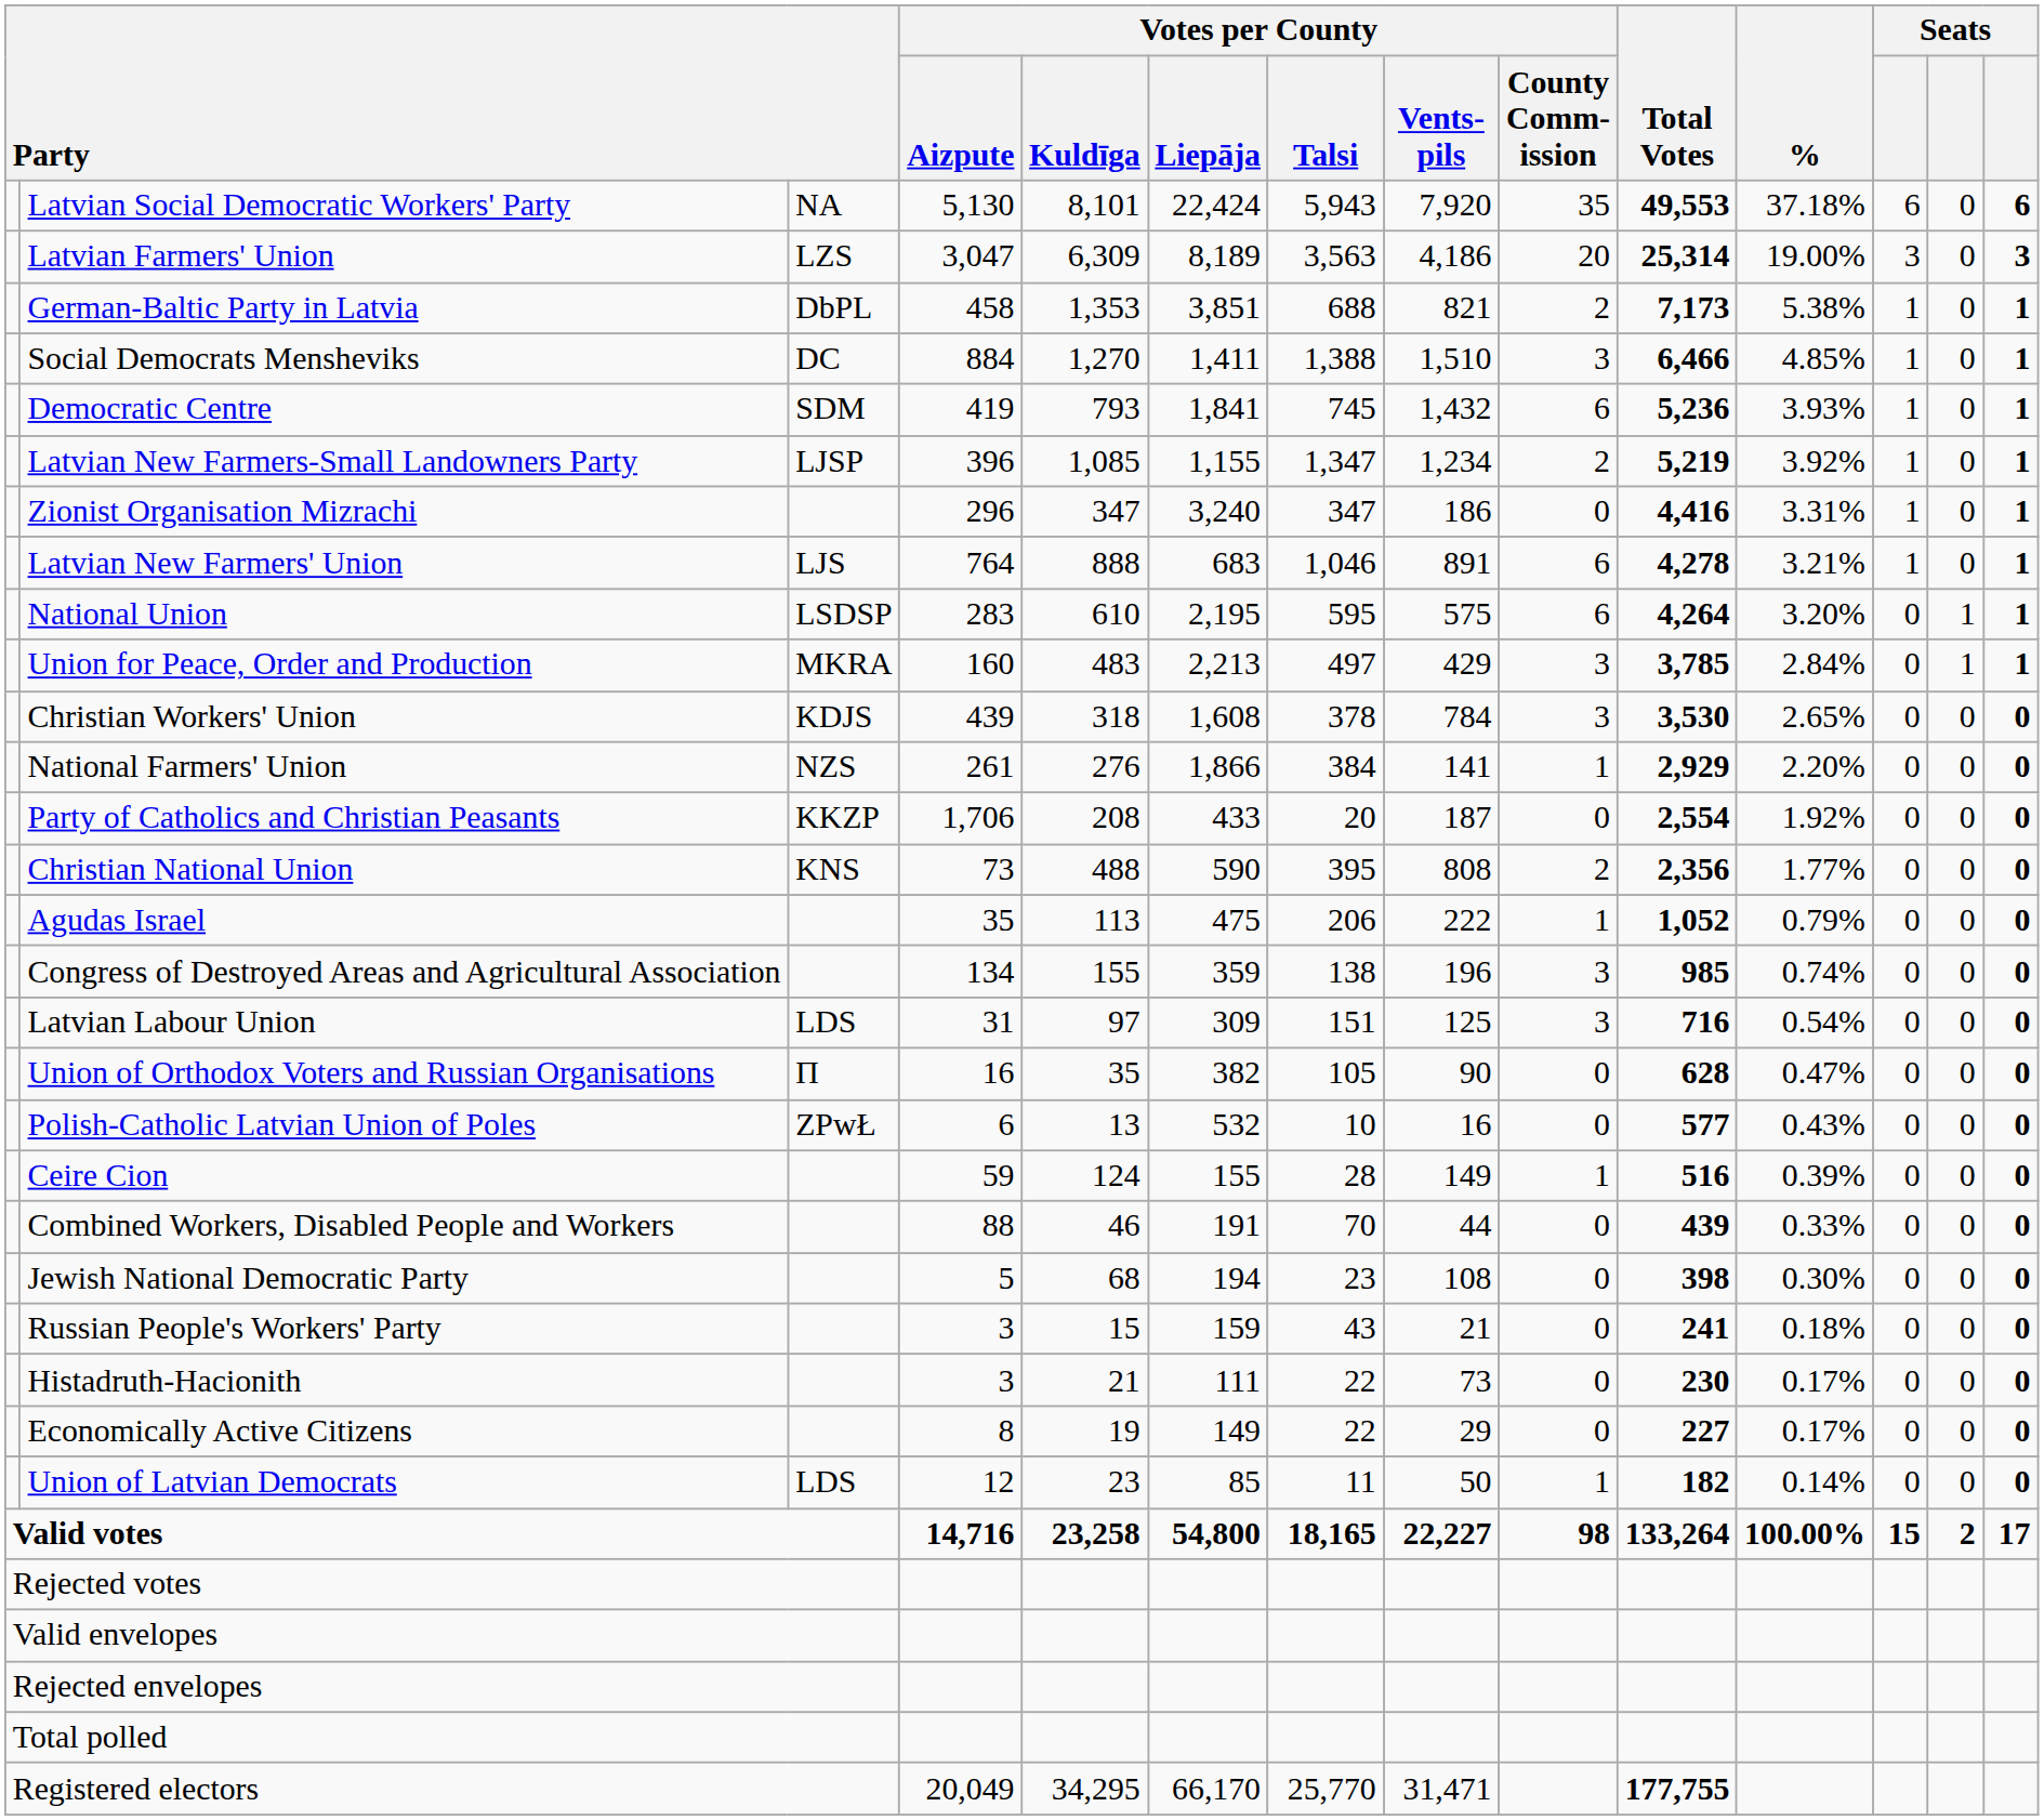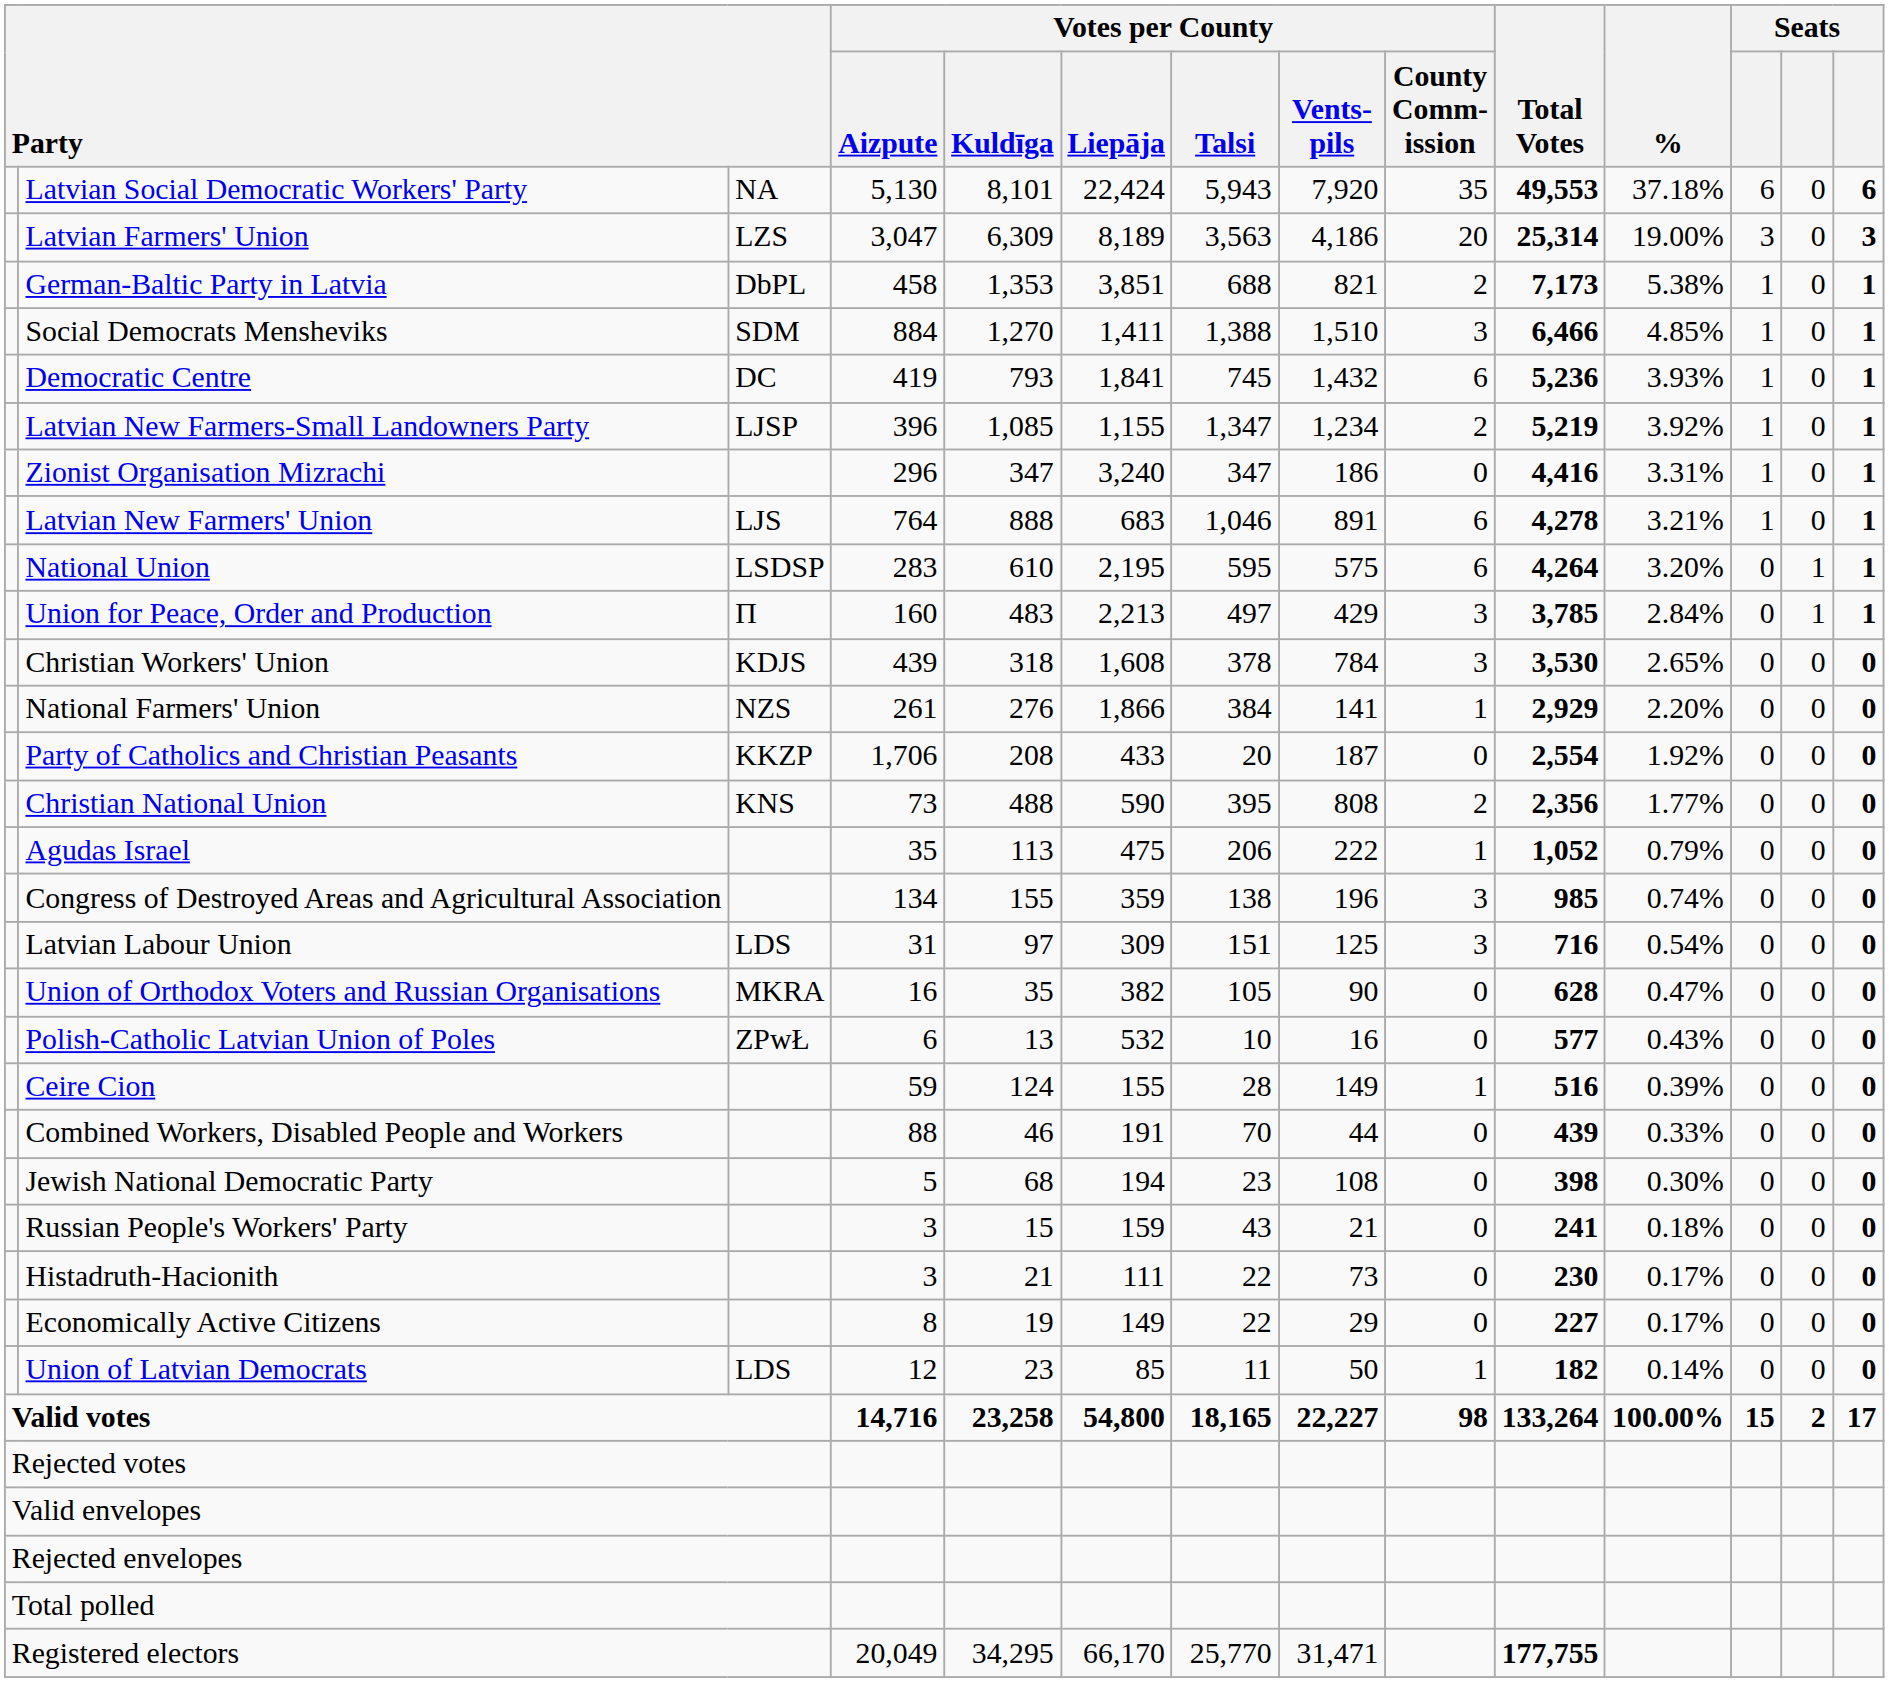 <table class="wikitable" border="1" style="text-align:right;">
 <tr>
 <th style="text-align:left;" valign=bottom rowspan=2 colspan=3>Party</th>
 <th colspan=6>Votes per County</th>
 <th align=center valign=bottom rowspan=2 width="50">Total Votes</th>
 <th align=center valign=bottom rowspan=2 width="50">%</th>
 <th colspan=3>Seats</th>
 </tr>
 <tr>
 <th align=center valign=bottom width="50"><a href='#'>Aizpute</a></th>
 <th align=center valign=bottom width="50"><a href='#'>Kuldīga</a></th>
 <th align=center valign=bottom width="50"><a href='#'>Liepāja</a></th>
 <th align=center valign=bottom width="50"><a href='#'>Talsi</a></th>
 <th align=center valign=bottom width="50"><a href='#'>Vents- pils</a></th>
 <th align=center valign=bottom width="50">County Comm- ission</th>
 <th align=center valign=bottom width="20"><small></small></th>
 <th align=center valign=bottom width="20"><small><a href='#'></a></small></th>
 <th align=center valign=bottom width="20"><small></small></th>
 </tr>
 <tr>
 <td></td>
 <td align=left style="white-space: nowrap;"><a href='#'>Latvian Social Democratic Workers' Party</a></td>
 <td align=left>NA</td>
 <td>5,130</td>
 <td>8,101</td>
 <td>22,424</td>
 <td>5,943</td>
 <td>7,920</td>
 <td>35</td>
 <td><strong>49,553</strong></td>
 <td>37.18%</td>
 <td>6</td>
 <td>0</td>
 <td><strong>6</strong></td>
 </tr>
 <tr>
 <td></td>
 <td align=left><a href='#'>Latvian Farmers' Union</a></td>
 <td align=left>LZS</td>
 <td>3,047</td>
 <td>6,309</td>
 <td>8,189</td>
 <td>3,563</td>
 <td>4,186</td>
 <td>20</td>
 <td><strong>25,314</strong></td>
 <td>19.00%</td>
 <td>3</td>
 <td>0</td>
 <td><strong>3</strong></td>
 </tr>
 <tr>
 <td></td>
 <td align=left><a href='#'>German-Baltic Party in Latvia</a></td>
 <td align=left>DbPL</td>
 <td>458</td>
 <td>1,353</td>
 <td>3,851</td>
 <td>688</td>
 <td>821</td>
 <td>2</td>
 <td><strong>7,173</strong></td>
 <td>5.38%</td>
 <td>1</td>
 <td>0</td>
 <td><strong>1</strong></td>
 </tr>
 <tr>
 <td></td>
 <td align=left>Social Democrats Mensheviks</td>
-<td align=left>DC</td>
+<td align=left>SDM</td>
 <td>884</td>
 <td>1,270</td>
 <td>1,411</td>
 <td>1,388</td>
 <td>1,510</td>
 <td>3</td>
 <td><strong>6,466</strong></td>
 <td>4.85%</td>
 <td>1</td>
 <td>0</td>
 <td><strong>1</strong></td>
 </tr>
 <tr>
 <td></td>
 <td align=left><a href='#'>Democratic Centre</a></td>
-<td align=left>SDM</td>
+<td align=left>DC</td>
 <td>419</td>
 <td>793</td>
 <td>1,841</td>
 <td>745</td>
 <td>1,432</td>
 <td>6</td>
 <td><strong>5,236</strong></td>
 <td>3.93%</td>
 <td>1</td>
 <td>0</td>
 <td><strong>1</strong></td>
 </tr>
 <tr>
 <td></td>
 <td align=left><a href='#'>Latvian New Farmers-Small Landowners Party</a></td>
 <td align=left>LJSP</td>
 <td>396</td>
 <td>1,085</td>
 <td>1,155</td>
 <td>1,347</td>
 <td>1,234</td>
 <td>2</td>
 <td><strong>5,219</strong></td>
 <td>3.92%</td>
 <td>1</td>
 <td>0</td>
 <td><strong>1</strong></td>
 </tr>
 <tr>
 <td></td>
 <td align=left><a href='#'>Zionist Organisation Mizrachi</a></td>
 <td align=left></td>
 <td>296</td>
 <td>347</td>
 <td>3,240</td>
 <td>347</td>
 <td>186</td>
 <td>0</td>
 <td><strong>4,416</strong></td>
 <td>3.31%</td>
 <td>1</td>
 <td>0</td>
 <td><strong>1</strong></td>
 </tr>
 <tr>
 <td></td>
 <td align=left><a href='#'>Latvian New Farmers' Union</a></td>
 <td align=left>LJS</td>
 <td>764</td>
 <td>888</td>
 <td>683</td>
 <td>1,046</td>
 <td>891</td>
 <td>6</td>
 <td><strong>4,278</strong></td>
 <td>3.21%</td>
 <td>1</td>
 <td>0</td>
 <td><strong>1</strong></td>
 </tr>
 <tr>
 <td></td>
 <td align=left><a href='#'>National Union</a></td>
 <td align=left>LSDSP</td>
 <td>283</td>
 <td>610</td>
 <td>2,195</td>
 <td>595</td>
 <td>575</td>
 <td>6</td>
 <td><strong>4,264</strong></td>
 <td>3.20%</td>
 <td>0</td>
 <td>1</td>
 <td><strong>1</strong></td>
 </tr>
 <tr>
 <td></td>
 <td align=left><a href='#'>Union for Peace, Order and Production</a></td>
-<td align=left>MKRA</td>
+<td align=left>П</td>
 <td>160</td>
 <td>483</td>
 <td>2,213</td>
 <td>497</td>
 <td>429</td>
 <td>3</td>
 <td><strong>3,785</strong></td>
 <td>2.84%</td>
 <td>0</td>
 <td>1</td>
 <td><strong>1</strong></td>
 </tr>
 <tr>
 <td></td>
 <td align=left>Christian Workers' Union</td>
 <td align=left>KDJS</td>
 <td>439</td>
 <td>318</td>
 <td>1,608</td>
 <td>378</td>
 <td>784</td>
 <td>3</td>
 <td><strong>3,530</strong></td>
 <td>2.65%</td>
 <td>0</td>
 <td>0</td>
 <td><strong>0</strong></td>
 </tr>
 <tr>
 <td></td>
 <td align=left>National Farmers' Union</td>
 <td align=left>NZS</td>
 <td>261</td>
 <td>276</td>
 <td>1,866</td>
 <td>384</td>
 <td>141</td>
 <td>1</td>
 <td><strong>2,929</strong></td>
 <td>2.20%</td>
 <td>0</td>
 <td>0</td>
 <td><strong>0</strong></td>
 </tr>
 <tr>
 <td></td>
 <td align=left><a href='#'>Party of Catholics and Christian Peasants</a></td>
 <td align=left>KKZP</td>
 <td>1,706</td>
 <td>208</td>
 <td>433</td>
 <td>20</td>
 <td>187</td>
 <td>0</td>
 <td><strong>2,554</strong></td>
 <td>1.92%</td>
 <td>0</td>
 <td>0</td>
 <td><strong>0</strong></td>
 </tr>
 <tr>
 <td></td>
 <td align=left><a href='#'>Christian National Union</a></td>
 <td align=left>KNS</td>
 <td>73</td>
 <td>488</td>
 <td>590</td>
 <td>395</td>
 <td>808</td>
 <td>2</td>
 <td><strong>2,356</strong></td>
 <td>1.77%</td>
 <td>0</td>
 <td>0</td>
 <td><strong>0</strong></td>
 </tr>
 <tr>
 <td></td>
 <td align=left><a href='#'>Agudas Israel</a></td>
 <td align=left></td>
 <td>35</td>
 <td>113</td>
 <td>475</td>
 <td>206</td>
 <td>222</td>
 <td>1</td>
 <td><strong>1,052</strong></td>
 <td>0.79%</td>
 <td>0</td>
 <td>0</td>
 <td><strong>0</strong></td>
 </tr>
 <tr>
 <td></td>
 <td align=left>Congress of Destroyed Areas and Agricultural Association</td>
 <td align=left></td>
 <td>134</td>
 <td>155</td>
 <td>359</td>
 <td>138</td>
 <td>196</td>
 <td>3</td>
 <td><strong>985</strong></td>
 <td>0.74%</td>
 <td>0</td>
 <td>0</td>
 <td><strong>0</strong></td>
 </tr>
 <tr>
 <td></td>
 <td align=left>Latvian Labour Union</td>
 <td align=left>LDS</td>
 <td>31</td>
 <td>97</td>
 <td>309</td>
 <td>151</td>
 <td>125</td>
 <td>3</td>
 <td><strong>716</strong></td>
 <td>0.54%</td>
 <td>0</td>
 <td>0</td>
 <td><strong>0</strong></td>
 </tr>
 <tr>
 <td></td>
 <td align=left><a href='#'>Union of Orthodox Voters and Russian Organisations</a></td>
-<td align=left>П</td>
+<td align=left>MKRA</td>
 <td>16</td>
 <td>35</td>
 <td>382</td>
 <td>105</td>
 <td>90</td>
 <td>0</td>
 <td><strong>628</strong></td>
 <td>0.47%</td>
 <td>0</td>
 <td>0</td>
 <td><strong>0</strong></td>
 </tr>
 <tr>
 <td></td>
 <td align=left><a href='#'>Polish-Catholic Latvian Union of Poles</a></td>
 <td align=left>ZPwŁ</td>
 <td>6</td>
 <td>13</td>
 <td>532</td>
 <td>10</td>
 <td>16</td>
 <td>0</td>
 <td><strong>577</strong></td>
 <td>0.43%</td>
 <td>0</td>
 <td>0</td>
 <td><strong>0</strong></td>
 </tr>
 <tr>
 <td></td>
 <td align=left><a href='#'>Ceire Cion</a></td>
 <td align=left></td>
 <td>59</td>
 <td>124</td>
 <td>155</td>
 <td>28</td>
 <td>149</td>
 <td>1</td>
 <td><strong>516</strong></td>
 <td>0.39%</td>
 <td>0</td>
 <td>0</td>
 <td><strong>0</strong></td>
 </tr>
 <tr>
 <td></td>
 <td align=left>Combined Workers, Disabled People and Workers</td>
 <td align=left></td>
 <td>88</td>
 <td>46</td>
 <td>191</td>
 <td>70</td>
 <td>44</td>
 <td>0</td>
 <td><strong>439</strong></td>
 <td>0.33%</td>
 <td>0</td>
 <td>0</td>
 <td><strong>0</strong></td>
 </tr>
 <tr>
 <td></td>
 <td align=left>Jewish National Democratic Party</td>
 <td align=left></td>
 <td>5</td>
 <td>68</td>
 <td>194</td>
 <td>23</td>
 <td>108</td>
 <td>0</td>
 <td><strong>398</strong></td>
 <td>0.30%</td>
 <td>0</td>
 <td>0</td>
 <td><strong>0</strong></td>
 </tr>
 <tr>
 <td></td>
 <td align=left>Russian People's Workers' Party</td>
 <td align=left></td>
 <td>3</td>
 <td>15</td>
 <td>159</td>
 <td>43</td>
 <td>21</td>
 <td>0</td>
 <td><strong>241</strong></td>
 <td>0.18%</td>
 <td>0</td>
 <td>0</td>
 <td><strong>0</strong></td>
 </tr>
 <tr>
 <td></td>
 <td align=left>Histadruth-Hacionith</td>
 <td align=left></td>
 <td>3</td>
 <td>21</td>
 <td>111</td>
 <td>22</td>
 <td>73</td>
 <td>0</td>
 <td><strong>230</strong></td>
 <td>0.17%</td>
 <td>0</td>
 <td>0</td>
 <td><strong>0</strong></td>
 </tr>
 <tr>
 <td></td>
 <td align=left>Economically Active Citizens</td>
 <td align=left></td>
 <td>8</td>
 <td>19</td>
 <td>149</td>
 <td>22</td>
 <td>29</td>
 <td>0</td>
 <td><strong>227</strong></td>
 <td>0.17%</td>
 <td>0</td>
 <td>0</td>
 <td><strong>0</strong></td>
 </tr>
 <tr>
 <td></td>
 <td align=left><a href='#'>Union of Latvian Democrats</a></td>
 <td align=left>LDS</td>
 <td>12</td>
 <td>23</td>
 <td>85</td>
 <td>11</td>
 <td>50</td>
 <td>1</td>
 <td><strong>182</strong></td>
 <td>0.14%</td>
 <td>0</td>
 <td>0</td>
 <td><strong>0</strong></td>
 </tr>
 <tr style="font-weight:bold">
 <td align=left colspan=3>Valid votes</td>
 <td>14,716</td>
 <td>23,258</td>
 <td>54,800</td>
 <td>18,165</td>
 <td>22,227</td>
 <td>98</td>
 <td>133,264</td>
 <td>100.00%</td>
 <td>15</td>
 <td>2</td>
 <td>17</td>
 </tr>
 <tr>
 <td align=left colspan=3>Rejected votes</td>
 <td></td>
 <td></td>
 <td></td>
 <td></td>
 <td></td>
 <td></td>
 <td></td>
 <td></td>
 <td></td>
 <td></td>
 <td></td>
 </tr>
 <tr>
 <td align=left colspan=3>Valid envelopes</td>
 <td></td>
 <td></td>
 <td></td>
 <td></td>
 <td></td>
 <td></td>
 <td></td>
 <td></td>
 <td></td>
 <td></td>
 <td></td>
 </tr>
 <tr>
 <td align=left colspan=3>Rejected envelopes</td>
 <td></td>
 <td></td>
 <td></td>
 <td></td>
 <td></td>
 <td></td>
 <td></td>
 <td></td>
 <td></td>
 <td></td>
 <td></td>
 </tr>
 <tr>
 <td align=left colspan=3>Total polled</td>
 <td></td>
 <td></td>
 <td></td>
 <td></td>
 <td></td>
 <td></td>
 <td></td>
 <td></td>
 <td></td>
 <td></td>
 <td></td>
 </tr>
 <tr>
 <td align=left colspan=3>Registered electors</td>
 <td>20,049</td>
 <td>34,295</td>
 <td>66,170</td>
 <td>25,770</td>
 <td>31,471</td>
 <td></td>
 <td><strong>177,755</strong></td>
 <td></td>
 <td></td>
 <td></td>
 <td></td>
 </tr>
 </table>
